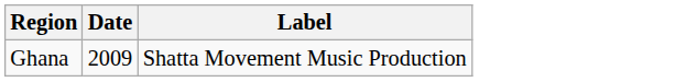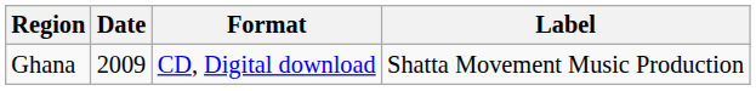 <table class="wikitable sortable">
 <tr>
 <th>Region</th>
 <th>Date</th>
+<th>Format</th>
 <th>Label</th>
 </tr>
 <tr>
 <td>Ghana</td>
 <td>2009</td>
+<td><a href='#'>CD</a>, <a href='#'>Digital download</a></td>
 <td>Shatta Movement Music Production</td>
 </tr>
 </table>
